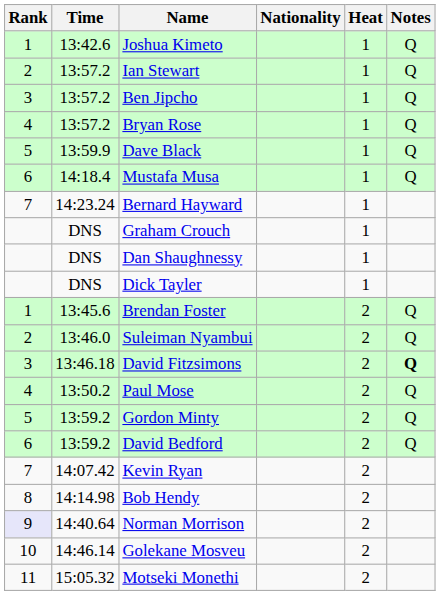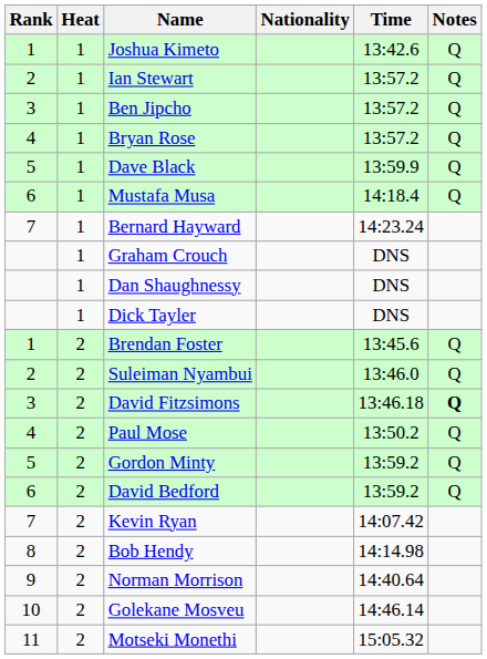 <table class="wikitable sortable" style="text-align:center;">
 <tr>
 <th scope=col>Rank</th>
-<th scope=col>Time</th>
+<th scope=col>Heat</th>
 <th scope=col>Name</th>
 <th scope=col>Nationality</th>
-<th scope=col>Heat</th>
+<th scope=col>Time</th>
 <th scope=col>Notes</th>
 </tr>
 <tr style="background-color: #ccffcc;">
 <td>1</td>
-<td>13:42.6</td>
+<td>1</td>
 <td style="text-align:left;"><a href='#'>Joshua Kimeto</a></td>
 <td style="text-align:left;"></td>
-<td>1</td>
+<td>13:42.6</td>
 <td>Q</td>
 </tr>
 <tr style="background-color: #ccffcc;">
 <td>2</td>
-<td>13:57.2</td>
+<td>1</td>
 <td style="text-align:left;"><a href='#'>Ian Stewart</a></td>
 <td style="text-align:left;"></td>
-<td>1</td>
+<td>13:57.2</td>
 <td>Q</td>
 </tr>
 <tr style="background-color: #ccffcc;">
 <td>3</td>
-<td>13:57.2</td>
+<td>1</td>
 <td style="text-align:left;"><a href='#'>Ben Jipcho</a></td>
 <td style="text-align:left;"></td>
-<td>1</td>
+<td>13:57.2</td>
 <td>Q</td>
 </tr>
 <tr style="background-color: #ccffcc;">
 <td>4</td>
-<td>13:57.2</td>
+<td>1</td>
 <td style="text-align:left;"><a href='#'>Bryan Rose</a></td>
 <td style="text-align:left;"></td>
-<td>1</td>
+<td>13:57.2</td>
 <td>Q</td>
 </tr>
 <tr style="background-color: #ccffcc;">
 <td>5</td>
-<td>13:59.9</td>
+<td>1</td>
 <td style="text-align:left;"><a href='#'>Dave Black</a></td>
 <td style="text-align:left;"></td>
-<td>1</td>
+<td>13:59.9</td>
 <td>Q</td>
 </tr>
 <tr style="background-color: #ccffcc;">
 <td>6</td>
-<td>14:18.4</td>
+<td>1</td>
 <td style="text-align:left;"><a href='#'>Mustafa Musa</a></td>
 <td style="text-align:left;"></td>
-<td>1</td>
+<td>14:18.4</td>
 <td>Q</td>
 </tr>
 <tr>
 <td>7</td>
-<td>14:23.24</td>
+<td>1</td>
 <td style="text-align:left;"><a href='#'>Bernard Hayward</a></td>
 <td style="text-align:left;"></td>
-<td>1</td>
+<td>14:23.24</td>
 <td></td>
 </tr>
 <tr>
 <td data-sort-value="9"></td>
-<td data-sort-value="99:99.99">DNS</td>
+<td>1</td>
 <td style="text-align:left;"><a href='#'>Graham Crouch</a></td>
 <td style="text-align:left;"></td>
-<td>1</td>
+<td data-sort-value="99:99.99">DNS</td>
 <td></td>
 </tr>
 <tr>
 <td data-sort-value="9"></td>
-<td data-sort-value="99:99.99">DNS</td>
+<td>1</td>
 <td style="text-align:left;"><a href='#'>Dan Shaughnessy</a></td>
 <td style="text-align:left;"></td>
-<td>1</td>
+<td data-sort-value="99:99.99">DNS</td>
 <td></td>
 </tr>
 <tr>
 <td data-sort-value="9"></td>
-<td data-sort-value="99:99.99">DNS</td>
+<td>1</td>
 <td style="text-align:left;"><a href='#'>Dick Tayler</a></td>
 <td style="text-align:left;"></td>
-<td>1</td>
+<td data-sort-value="99:99.99">DNS</td>
 <td></td>
 </tr>
 <tr style="background-color: #ccffcc;">
 <td>1</td>
-<td>13:45.6</td>
+<td>2</td>
 <td style="text-align:left;"><a href='#'>Brendan Foster</a></td>
 <td style="text-align:left;"></td>
-<td>2</td>
+<td>13:45.6</td>
 <td>Q</td>
 </tr>
 <tr style="background-color: #ccffcc;">
 <td>2</td>
-<td>13:46.0</td>
+<td>2</td>
 <td style="text-align:left;"><a href='#'>Suleiman Nyambui</a></td>
 <td style="text-align:left;"></td>
-<td>2</td>
+<td>13:46.0</td>
 <td>Q</td>
 </tr>
 <tr style="background-color: #ccffcc;">
 <td>3</td>
-<td>13:46.18</td>
+<td>2</td>
 <td style="text-align:left;"><a href='#'>David Fitzsimons</a></td>
 <td style="text-align:left;"></td>
-<td>2</td>
+<td>13:46.18</td>
 <td><strong>Q</strong></td>
 </tr>
 <tr style="background-color: #ccffcc;">
 <td>4</td>
-<td>13:50.2</td>
+<td>2</td>
 <td style="text-align:left;"><a href='#'>Paul Mose</a></td>
 <td style="text-align:left;"></td>
-<td>2</td>
+<td>13:50.2</td>
 <td>Q</td>
 </tr>
 <tr style="background-color: #ccffcc;">
 <td>5</td>
-<td>13:59.2</td>
+<td>2</td>
 <td style="text-align:left;"><a href='#'>Gordon Minty</a></td>
 <td style="text-align:left;"></td>
-<td>2</td>
+<td>13:59.2</td>
 <td>Q</td>
 </tr>
 <tr style="background-color: #ccffcc;">
 <td>6</td>
-<td>13:59.2</td>
+<td>2</td>
 <td style="text-align:left;"><a href='#'>David Bedford</a></td>
 <td style="text-align:left;"></td>
-<td>2</td>
+<td>13:59.2</td>
 <td>Q</td>
 </tr>
 <tr>
 <td>7</td>
-<td>14:07.42</td>
+<td>2</td>
 <td style="text-align:left;"><a href='#'>Kevin Ryan</a></td>
 <td style="text-align:left;"></td>
-<td>2</td>
+<td>14:07.42</td>
 <td></td>
 </tr>
 <tr>
 <td>8</td>
-<td>14:14.98</td>
+<td>2</td>
 <td style="text-align:left;"><a href='#'>Bob Hendy</a></td>
 <td style="text-align:left;"></td>
-<td>2</td>
+<td>14:14.98</td>
 <td></td>
 </tr>
 <tr>
-<td style="background: lavender;">9</td>
-<td>14:40.64</td>
+<td>9</td>
+<td>2</td>
 <td style="text-align:left;"><a href='#'>Norman Morrison</a></td>
 <td style="text-align:left;"></td>
-<td>2</td>
+<td>14:40.64</td>
 <td></td>
 </tr>
 <tr>
 <td>10</td>
-<td>14:46.14</td>
+<td>2</td>
 <td style="text-align:left;"><a href='#'>Golekane Mosveu</a></td>
 <td style="text-align:left;"></td>
-<td>2</td>
+<td>14:46.14</td>
 <td></td>
 </tr>
 <tr>
 <td>11</td>
-<td>15:05.32</td>
+<td>2</td>
 <td style="text-align:left;"><a href='#'>Motseki Monethi</a></td>
 <td style="text-align:left;"></td>
-<td>2</td>
+<td>15:05.32</td>
 <td></td>
 </tr>
 </table>
